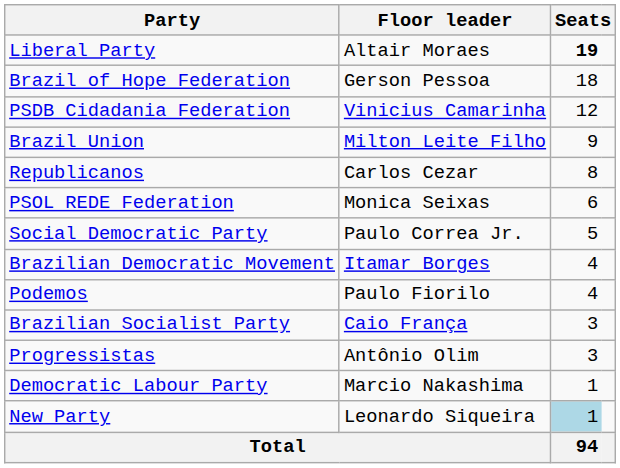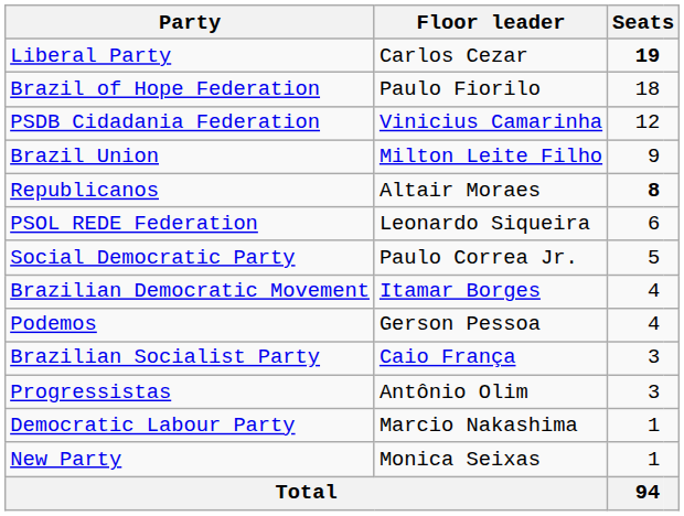 <table class="wikitable">
 <tr>
 <th>Party</th>
 <th>Floor leader</th>
 <th colspan=2>Seats</th>
 </tr>
 <tr>
 <td><span></span> <a href='#'>Liberal Party</a></td>
-<td>Altair Moraes</td>
+<td>Carlos Cezar</td>
 <td style="text-align:right;border-right: none;"><strong>19</strong></td>
 <td style="text-align:center;border-left: none;"><small></small></td>
 </tr>
 <tr>
 <td><span></span> <a href='#'>Brazil of Hope Federation</a></td>
-<td>Gerson Pessoa</td>
+<td>Paulo Fiorilo</td>
 <td style="text-align:right;border-right: none;">18</td>
 <td style="text-align:center;border-left: none;"><small></small></td>
 </tr>
 <tr>
 <td><span></span> <a href='#'>PSDB Cidadania Federation</a></td>
 <td><a href='#'>Vinicius Camarinha</a></td>
 <td style="text-align:right;border-right: none;">12</td>
 <td style="text-align:center;border-left: none;"><small></small></td>
 </tr>
 <tr>
 <td><span></span> <a href='#'>Brazil Union</a></td>
 <td><a href='#'>Milton Leite Filho</a></td>
 <td style="text-align:right;border-right: none;">9</td>
 <td style="text-align:center;border-left: none;"><small></small></td>
 </tr>
 <tr>
 <td><span></span> <a href='#'>Republicanos</a></td>
-<td>Carlos Cezar</td>
-<td style="text-align:right;border-right: none;">8</td>
+<td>Altair Moraes</td>
+<td style="text-align:right;border-right: none;"><strong>8</strong></td>
 <td style="text-align:center;border-left: none;"><small></small></td>
 </tr>
 <tr>
 <td><span></span> <a href='#'>PSOL REDE Federation</a></td>
-<td>Monica Seixas</td>
+<td>Leonardo Siqueira</td>
 <td style="text-align:right;border-right: none;">6</td>
 <td style="text-align:center;border-left: none;"><small></small></td>
 </tr>
 <tr>
 <td><span></span> <a href='#'>Social Democratic Party</a></td>
 <td>Paulo Correa Jr.</td>
 <td style="text-align:right;border-right: none;">5</td>
 <td style="text-align:center;border-left: none;"><small></small></td>
 </tr>
 <tr>
 <td><span></span> <a href='#'>Brazilian Democratic Movement</a></td>
 <td><a href='#'>Itamar Borges</a></td>
 <td style="text-align:right;border-right: none;">4</td>
 <td style="text-align:center;border-left: none;"><small></small></td>
 </tr>
 <tr>
 <td><span></span> <a href='#'>Podemos</a></td>
-<td>Paulo Fiorilo</td>
+<td>Gerson Pessoa</td>
 <td style="text-align:right;border-right: none;">4</td>
 <td style="text-align:center;border-left: none;"><small></small></td>
 </tr>
 <tr>
 <td><span></span> <a href='#'>Brazilian Socialist Party</a></td>
 <td><a href='#'>Caio França</a></td>
 <td style="text-align:right;border-right: none;">3</td>
 <td style="text-align:center;border-left: none;"><small></small></td>
 </tr>
 <tr>
 <td><span></span> <a href='#'>Progressistas</a></td>
 <td>Antônio Olim</td>
 <td style="text-align:right;border-right: none;">3</td>
 <td style="text-align:center;border-left: none;"><small></small></td>
 </tr>
 <tr>
 <td><span></span> <a href='#'>Democratic Labour Party</a></td>
 <td>Marcio Nakashima</td>
 <td style="text-align:right;border-right: none;">1</td>
 <td style="text-align:center;border-left: none;"><small></small></td>
 </tr>
 <tr>
 <td><span></span> <a href='#'>New Party</a></td>
-<td>Leonardo Siqueira</td>
-<td style="background: lightblue; text-align:right;border-right: none;">1</td>
+<td>Monica Seixas</td>
+<td style="text-align:right;border-right: none;">1</td>
 <td style="text-align:center;border-left: none;"><small></small></td>
 </tr>
 <tr>
 <th colspan=2>Total</th>
 <th style="text-align:right;border-right: none;">94</th>
 <th style="text-align:center;border-left: none;"><small></small></th>
 </tr>
 </table>
